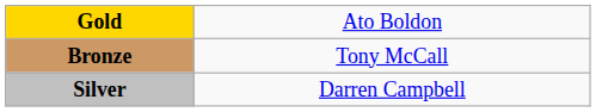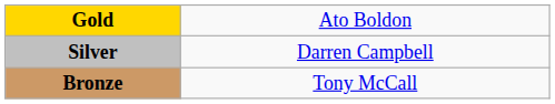 <table class="wikitable" style="text-align:center; " width="35%">
 <tr>
 <td bgcolor="gold"><strong>Gold</strong></td>
 <td><a href='#'>Ato Boldon</a><br>  <small><em></em></small></td>
 </tr>
 <tr>
+<td bgcolor="silver"><strong>Silver</strong></td>
+<td><a href='#'>Darren Campbell</a><br>  <small><em></em></small></td>
+</tr>
+<tr>
 <td bgcolor="CC9966"><strong>Bronze</strong></td>
 <td><a href='#'>Tony McCall</a><br>  <small><em></em></small></td>
 </tr>
-<tr>
-<td bgcolor="silver"><strong>Silver</strong></td>
-<td><a href='#'>Darren Campbell</a><br>  <small><em></em></small></td>
-</tr>
 </table>
